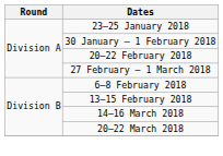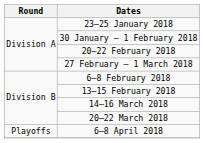 <table class="wikitable" style="text-align:left">
 <tr>
 <th>Round</th>
 <th>Dates</th>
 </tr>
 <tr>
 <td style="text-align:center;" rowspan="4">Division A</td>
 <td style="text-align:center;">23–25 January 2018</td>
 </tr>
 <tr>
 <td style="text-align:center;">30 January – 1 February 2018</td>
 </tr>
 <tr>
 <td style="text-align:center;">20–22 February 2018</td>
 </tr>
 <tr>
 <td style="text-align:center;">27 February – 1 March 2018</td>
 </tr>
 <tr>
 <td style="text-align:center;" rowspan="4">Division B</td>
 <td style="text-align:center;">6–8 February 2018</td>
 </tr>
 <tr>
 <td style="text-align:center;">13–15 February 2018</td>
 </tr>
 <tr>
 <td style="text-align:center;">14–16 March 2018</td>
 </tr>
 <tr>
 <td style="text-align:center;">20–22 March 2018</td>
 </tr>
 <tr>
+<td style="text-align:center;">Playoffs</td>
+<td style="text-align:center;">6–8 April 2018</td>
+</tr>
+<tr>
 </tr>
 </table>
